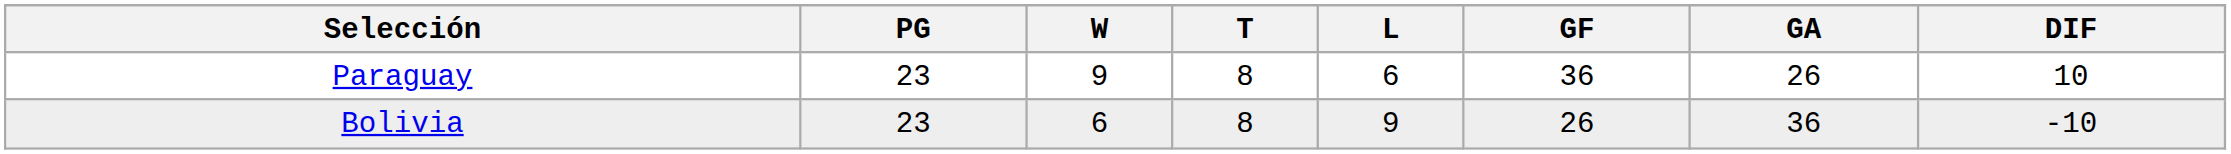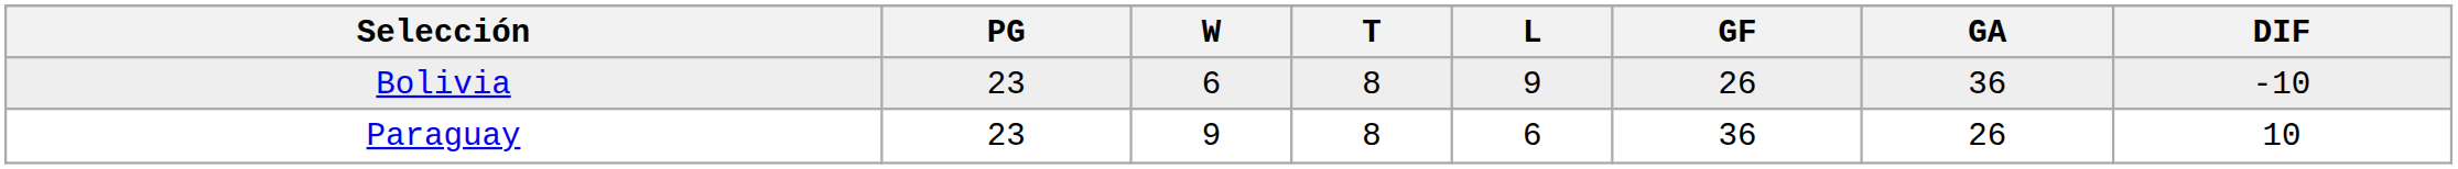 <table class="wikitable" width=50%>
 <tr style="background:#dddddd;">
 </tr>
 <tr style="background:#dddddd;">
 <th>Selección</th>
 <th>PG</th>
 <th>W</th>
 <th>T</th>
 <th>L</th>
 <th>GF</th>
 <th>GA</th>
 <th>DIF</th>
 </tr>
+<tr align=center style="background:#eeeeee;">
+<td><a href='#'>Bolivia</a></td>
+<td>23</td>
+<td>6</td>
+<td>8</td>
+<td>9</td>
+<td>26</td>
+<td>36</td>
+<td>-10</td>
+</tr>
 <tr align=center style="background:#ffffff;">
 <td><a href='#'>Paraguay</a></td>
 <td>23</td>
 <td>9</td>
 <td>8</td>
 <td>6</td>
 <td>36</td>
 <td>26</td>
 <td>10</td>
 </tr>
-<tr align=center style="background:#eeeeee;">
-<td><a href='#'>Bolivia</a></td>
-<td>23</td>
-<td>6</td>
-<td>8</td>
-<td>9</td>
-<td>26</td>
-<td>36</td>
-<td>-10</td>
-</tr>
 </table>
